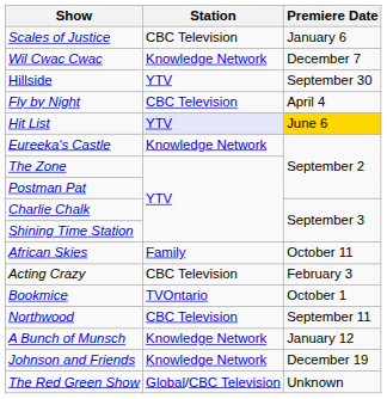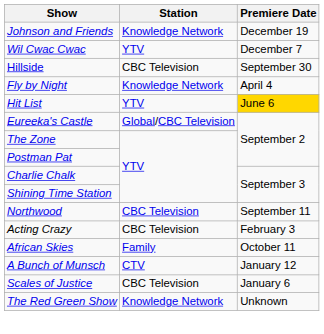 <table class="wikitable">
 <tr>
 <th>Show</th>
 <th>Station</th>
 <th>Premiere Date</th>
 </tr>
 <tr>
-<td><em><a href='#'>Scales of Justice</a></em></td>
-<td>CBC Television</td>
-<td>January 6</td>
+<td><em><a href='#'>Johnson and Friends</a></em></td>
+<td><a href='#'>Knowledge Network</a></td>
+<td>December 19</td>
 </tr>
 <tr>
 <td><em><a href='#'>Wil Cwac Cwac</a></em></td>
-<td><a href='#'>Knowledge Network</a></td>
+<td><a href='#'>YTV</a></td>
 <td>December 7</td>
 </tr>
 <tr>
 <td><a href='#'>Hillside</a></td>
-<td><a href='#'>YTV</a></td>
+<td>CBC Television</td>
 <td>September 30</td>
 </tr>
 <tr>
 <td><em><a href='#'>Fly by Night</a></em></td>
-<td><a href='#'>CBC Television</a></td>
+<td><a href='#'>Knowledge Network</a></td>
 <td>April 4</td>
 </tr>
 <tr>
 <td><em><a href='#'>Hit List</a></em></td>
-<td style="background: lavender;"><a href='#'>YTV</a></td>
+<td><a href='#'>YTV</a></td>
 <td style="background: gold;">June 6</td>
 </tr>
 <tr>
 <td><em><a href='#'>Eureeka's Castle</a></em></td>
-<td><a href='#'>Knowledge Network</a></td>
+<td><a href='#'>Global</a>/<a href='#'>CBC Television</a></td>
 <td rowspan="3">September 2</td>
 </tr>
 <tr>
 <td><em><a href='#'>The Zone</a></em></td>
 <td rowspan="4"><a href='#'>YTV</a></td>
 </tr>
 <tr>
 <td><em><a href='#'>Postman Pat</a></em></td>
 </tr>
 <tr>
 <td><em><a href='#'>Charlie Chalk</a></em></td>
 <td rowspan="2">September 3</td>
 </tr>
 <tr>
 <td><em><a href='#'>Shining Time Station</a></em></td>
 </tr>
 <tr>
-<td><em><a href='#'>African Skies</a></em></td>
-<td><a href='#'>Family</a></td>
-<td>October 11</td>
+<td><em><a href='#'>Northwood</a></em></td>
+<td><a href='#'>CBC Television</a></td>
+<td>September 11</td>
 </tr>
 <tr>
 <td><em>Acting Crazy</em></td>
 <td>CBC Television</td>
 <td>February 3</td>
 </tr>
 <tr>
-<td><em><a href='#'>Bookmice</a></em></td>
-<td><a href='#'>TVOntario</a></td>
-<td>October 1</td>
-</tr>
-<tr>
-<td><em><a href='#'>Northwood</a></em></td>
-<td><a href='#'>CBC Television</a></td>
-<td>September 11</td>
+<td><em><a href='#'>African Skies</a></em></td>
+<td><a href='#'>Family</a></td>
+<td>October 11</td>
 </tr>
 <tr>
 <td><em><a href='#'>A Bunch of Munsch</a></em></td>
-<td><a href='#'>Knowledge Network</a></td>
+<td><a href='#'>CTV</a></td>
 <td>January 12</td>
 </tr>
 <tr>
-<td><em><a href='#'>Johnson and Friends</a></em></td>
-<td><a href='#'>Knowledge Network</a></td>
-<td>December 19</td>
+<td><em><a href='#'>Scales of Justice</a></em></td>
+<td>CBC Television</td>
+<td>January 6</td>
 </tr>
 <tr>
 <td><em><a href='#'>The Red Green Show</a></em></td>
-<td><a href='#'>Global</a>/<a href='#'>CBC Television</a></td>
+<td><a href='#'>Knowledge Network</a></td>
 <td>Unknown</td>
 </tr>
 </table>
